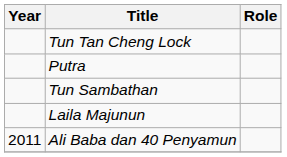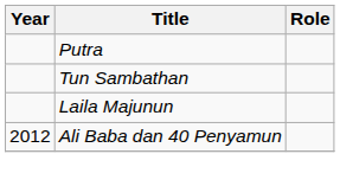 <table class="wikitable">
 <tr>
 <th>Year</th>
 <th>Title</th>
 <th>Role</th>
-</tr>
-<tr>
-<td></td>
-<td><em>Tun Tan Cheng Lock</em></td>
-<td></td>
 </tr>
 <tr>
 <td></td>
 <td><em>Putra</em></td>
 <td></td>
 </tr>
 <tr>
 <td></td>
 <td><em>Tun Sambathan</em></td>
 <td></td>
 </tr>
 <tr>
 <td></td>
 <td><em>Laila Majunun</em></td>
 <td></td>
 </tr>
 <tr>
-<td>2011</td>
+<td>2012</td>
 <td><em>Ali Baba dan 40 Penyamun</em></td>
 <td></td>
 </tr>
 <tr>
 </tr>
 </table>
